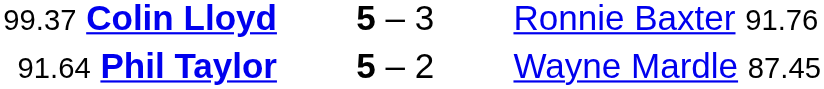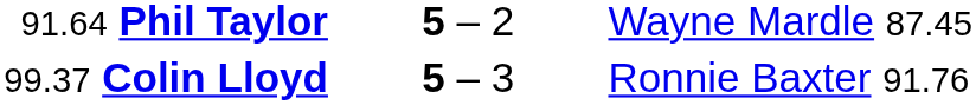 <table style="text-align:center">
 <tr>
 <th width=223></th>
 <th width=100></th>
 <th width=223></th>
 </tr>
 <tr>
+<td align=right><small>91.64</small> <strong><a href='#'>Phil Taylor</a></strong> </td>
+<td><strong>5</strong> – 2</td>
+<td align=left> <a href='#'>Wayne Mardle</a> <small>87.45</small></td>
+</tr>
+<tr>
 <td align=right><small>99.37</small> <strong><a href='#'>Colin Lloyd</a></strong> </td>
 <td><strong>5</strong> – 3</td>
 <td align=left> <a href='#'>Ronnie Baxter</a> <small>91.76</small></td>
 </tr>
-<tr>
-<td align=right><small>91.64</small> <strong><a href='#'>Phil Taylor</a></strong> </td>
-<td><strong>5</strong> – 2</td>
-<td align=left> <a href='#'>Wayne Mardle</a> <small>87.45</small></td>
-</tr>
 </table>
